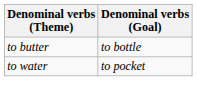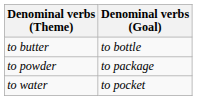 <table class="wikitable">
 <tr>
 <th>Denominal verbs<br>(Theme)</th>
 <th>Denominal verbs<br>(Goal)</th>
 </tr>
 <tr>
 <td><em>to butter</em></td>
 <td><em>to bottle</em></td>
 </tr>
 <tr>
+<td><em>to powder</em></td>
+<td><em>to package</em></td>
+</tr>
+<tr>
 <td><em>to water</em></td>
 <td><em>to pocket</em></td>
 </tr>
 </table>
